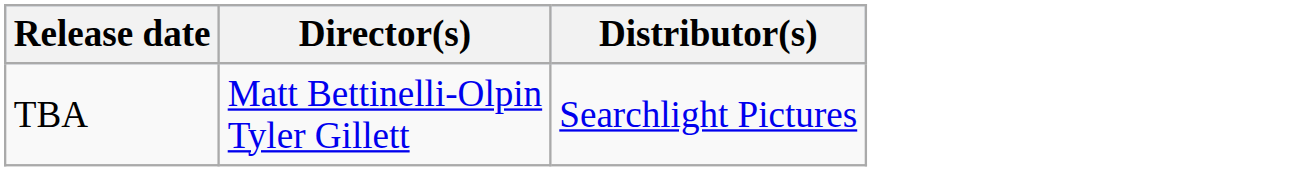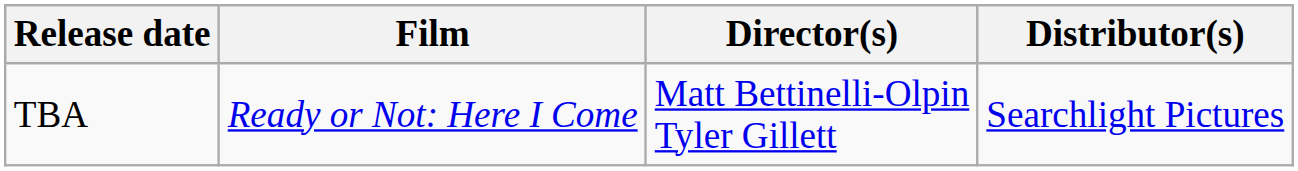 <table class="wikitable">
 <tr style="background:#b0c4de; text-align:center;">
 <th>Release date</th>
+<th>Film</th>
 <th>Director(s)</th>
 <th>Distributor(s)</th>
 </tr>
 <tr>
 <td>TBA</td>
+<td><a href='#'><em>Ready or Not: Here I Come</em></a></td>
 <td><a href='#'>Matt Bettinelli-Olpin</a><br><a href='#'>Tyler Gillett</a></td>
 <td><a href='#'>Searchlight Pictures</a></td>
 </tr>
 </table>
